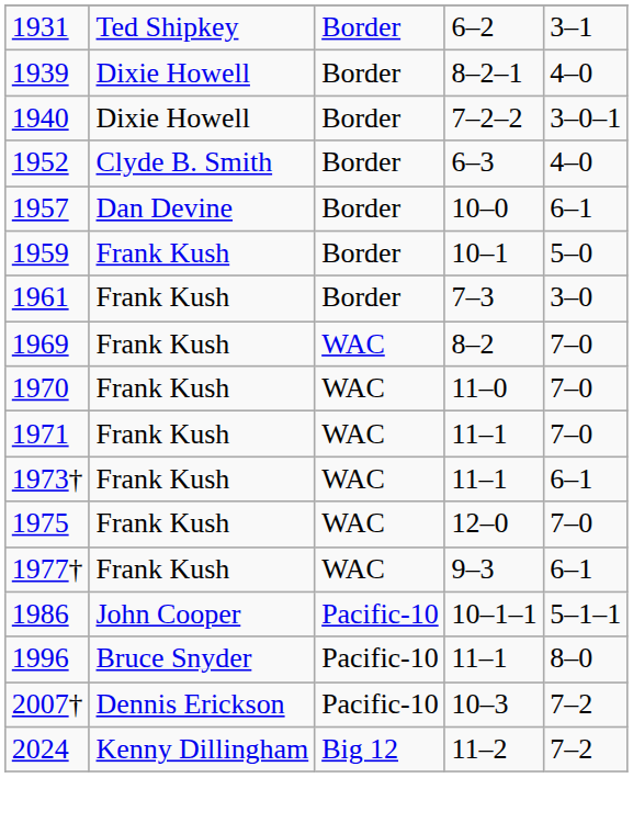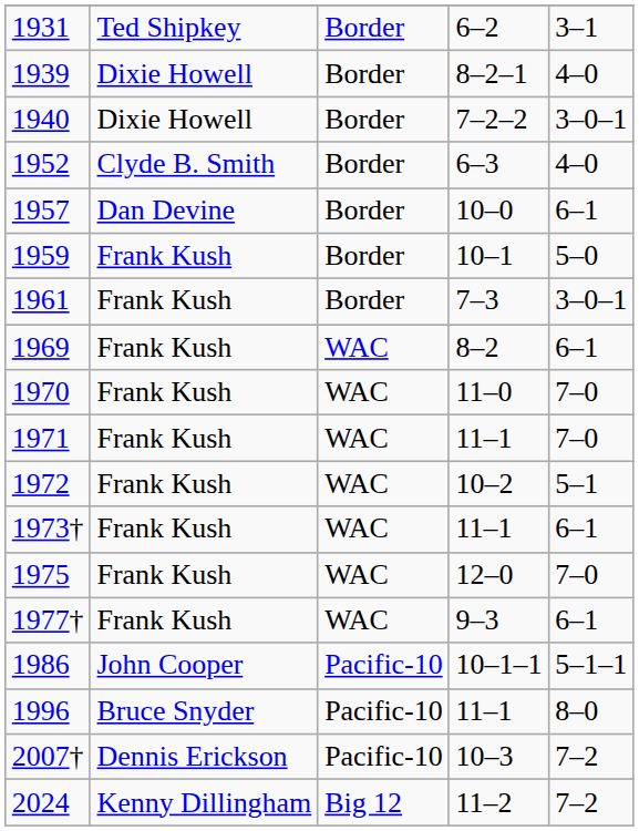 <table class="wikitable">
 <tr>
 </tr>
 <tr>
 <td><a href='#'>1931</a></td>
 <td><a href='#'>Ted Shipkey</a></td>
 <td><a href='#'>Border</a></td>
 <td>6–2</td>
 <td>3–1</td>
 </tr>
 <tr>
 <td><a href='#'>1939</a></td>
 <td><a href='#'>Dixie Howell</a></td>
 <td>Border</td>
 <td>8–2–1</td>
 <td>4–0</td>
 </tr>
 <tr>
 <td><a href='#'>1940</a></td>
 <td>Dixie Howell</td>
 <td>Border</td>
 <td>7–2–2</td>
 <td>3–0–1</td>
 </tr>
 <tr>
 <td><a href='#'>1952</a></td>
 <td><a href='#'>Clyde B. Smith</a></td>
 <td>Border</td>
 <td>6–3</td>
 <td>4–0</td>
 </tr>
 <tr>
 <td><a href='#'>1957</a></td>
 <td><a href='#'>Dan Devine</a></td>
 <td>Border</td>
 <td>10–0</td>
 <td>6–1</td>
 </tr>
 <tr>
 <td><a href='#'>1959</a></td>
 <td><a href='#'>Frank Kush</a></td>
 <td>Border</td>
 <td>10–1</td>
 <td>5–0</td>
 </tr>
 <tr>
 <td><a href='#'>1961</a></td>
 <td>Frank Kush</td>
 <td>Border</td>
 <td>7–3</td>
-<td>3–0</td>
+<td>3–0–1</td>
 </tr>
 <tr>
 <td><a href='#'>1969</a></td>
 <td>Frank Kush</td>
 <td><a href='#'>WAC</a></td>
 <td>8–2</td>
-<td>7–0</td>
+<td>6–1</td>
 </tr>
 <tr>
 <td><a href='#'>1970</a></td>
 <td>Frank Kush</td>
 <td>WAC</td>
 <td>11–0</td>
 <td>7–0</td>
 </tr>
 <tr>
 <td><a href='#'>1971</a></td>
 <td>Frank Kush</td>
 <td>WAC</td>
 <td>11–1</td>
 <td>7–0</td>
+</tr>
+<tr>
+<td><a href='#'>1972</a></td>
+<td>Frank Kush</td>
+<td>WAC</td>
+<td>10–2</td>
+<td>5–1</td>
 </tr>
 <tr>
 <td><a href='#'>1973</a>†</td>
 <td>Frank Kush</td>
 <td>WAC</td>
 <td>11–1</td>
 <td>6–1</td>
 </tr>
 <tr>
 <td><a href='#'>1975</a></td>
 <td>Frank Kush</td>
 <td>WAC</td>
 <td>12–0</td>
 <td>7–0</td>
 </tr>
 <tr>
 <td><a href='#'>1977</a>†</td>
 <td>Frank Kush</td>
 <td>WAC</td>
 <td>9–3</td>
 <td>6–1</td>
 </tr>
 <tr>
 <td><a href='#'>1986</a></td>
 <td><a href='#'>John Cooper</a></td>
 <td><a href='#'>Pacific-10</a></td>
 <td>10–1–1</td>
 <td>5–1–1</td>
 </tr>
 <tr>
 <td><a href='#'>1996</a></td>
 <td><a href='#'>Bruce Snyder</a></td>
 <td>Pacific-10</td>
 <td>11–1</td>
 <td>8–0</td>
 </tr>
 <tr>
 <td><a href='#'>2007</a>†</td>
 <td><a href='#'>Dennis Erickson</a></td>
 <td>Pacific-10</td>
 <td>10–3</td>
 <td>7–2</td>
 </tr>
 <tr>
 <td><a href='#'>2024</a></td>
 <td><a href='#'>Kenny Dillingham</a></td>
 <td><a href='#'>Big 12</a></td>
 <td>11–2</td>
 <td>7–2</td>
 </tr>
 </table>
